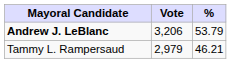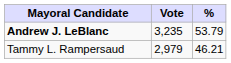 <table class="wikitable">
 <tr>
 <th style="background:#ddf; width:200px;">Mayoral Candidate</th>
 <th style="background:#ddf; width:50px;">Vote</th>
 <th style="background:#ddf; width:30px;">%</th>
 </tr>
 <tr>
 <td><strong>Andrew J. LeBlanc</strong></td>
-<td>3,206</td>
+<td>3,235</td>
 <td>53.79</td>
 </tr>
 <tr>
 <td>Tammy L. Rampersaud</td>
 <td>2,979</td>
 <td>46.21</td>
 </tr>
 </table>
